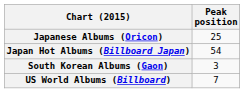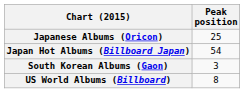 <table class="wikitable sortable plainrowheaders" style="text-align:center">
 <tr>
 <th>Chart (2015)</th>
 <th>Peak<br>position</th>
 </tr>
 <tr>
 <th scope="row">Japanese Albums (<a href='#'>Oricon</a>)</th>
 <td>25</td>
 </tr>
 <tr>
 <th scope="row">Japan Hot Albums (<em><a href='#'>Billboard Japan</a></em>)</th>
 <td>54</td>
 </tr>
 <tr>
 <th scope="row">South Korean Albums (<a href='#'>Gaon</a>)</th>
 <td>3</td>
 </tr>
 <tr>
 <th scope="row">US World Albums (<em><a href='#'>Billboard</a></em>)</th>
-<td>7</td>
+<td>8</td>
 </tr>
 </table>
